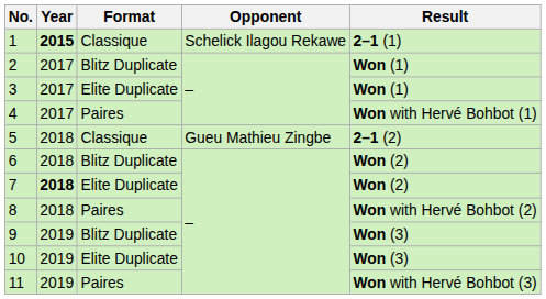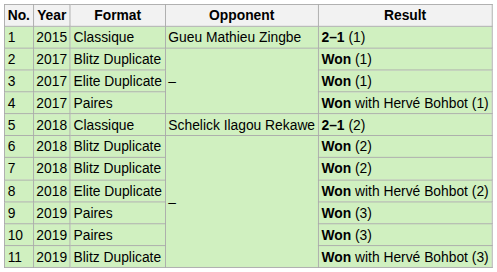 <table class="wikitable" style="font-size:95%;">
 <tr>
 <th>No.</th>
 <th>Year</th>
 <th>Format</th>
 <th>Opponent</th>
 <th>Result</th>
 </tr>
 <tr style="background:#d0f0c0;">
 <td>1</td>
-<td><strong>2015</strong></td>
+<td>2015</td>
 <td>Classique</td>
-<td> Schelick Ilagou Rekawe</td>
+<td> Gueu Mathieu Zingbe</td>
 <td><strong>2–1</strong> (1)</td>
 </tr>
 <tr style="background:#d0f0c0;">
 <td>2</td>
 <td>2017</td>
 <td>Blitz Duplicate</td>
 <td rowspan="3">–</td>
 <td><strong>Won</strong> (1)</td>
 </tr>
 <tr style="background:#d0f0c0;">
 <td>3</td>
 <td>2017</td>
 <td>Elite Duplicate</td>
 <td><strong>Won</strong> (1)</td>
 </tr>
 <tr style="background:#d0f0c0;">
 <td>4</td>
 <td>2017</td>
 <td>Paires</td>
 <td><strong>Won</strong> with  Hervé Bohbot (1)</td>
 </tr>
 <tr style="background:#d0f0c0;">
 <td>5</td>
 <td>2018</td>
 <td>Classique</td>
-<td> Gueu Mathieu Zingbe</td>
+<td> Schelick Ilagou Rekawe</td>
 <td><strong>2–1</strong> (2)</td>
 </tr>
 <tr style="background:#d0f0c0;">
 <td>6</td>
 <td>2018</td>
 <td>Blitz Duplicate</td>
 <td rowspan="6">–</td>
 <td><strong>Won</strong> (2)</td>
 </tr>
 <tr style="background:#d0f0c0;">
 <td>7</td>
-<td><strong>2018</strong></td>
-<td>Elite Duplicate</td>
+<td>2018</td>
+<td>Blitz Duplicate</td>
 <td><strong>Won</strong> (2)</td>
 </tr>
 <tr style="background:#d0f0c0;">
 <td>8</td>
 <td>2018</td>
-<td>Paires</td>
+<td>Elite Duplicate</td>
 <td><strong>Won</strong> with  Hervé Bohbot (2)</td>
 </tr>
 <tr style="background:#d0f0c0;">
 <td>9</td>
 <td>2019</td>
-<td>Blitz Duplicate</td>
+<td>Paires</td>
 <td><strong>Won</strong> (3)</td>
 </tr>
 <tr style="background:#d0f0c0;">
 <td>10</td>
 <td>2019</td>
-<td>Elite Duplicate</td>
+<td>Paires</td>
 <td><strong>Won</strong> (3)</td>
 </tr>
 <tr style="background:#d0f0c0;">
 <td>11</td>
 <td>2019</td>
-<td>Paires</td>
+<td>Blitz Duplicate</td>
 <td><strong>Won</strong> with  Hervé Bohbot (3)</td>
 </tr>
 </table>
